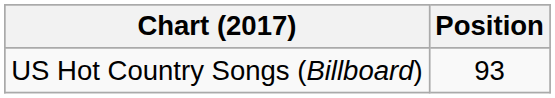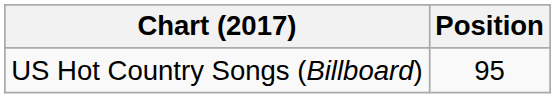 <table class="wikitable">
 <tr>
 <th>Chart (2017)</th>
 <th>Position</th>
 </tr>
 <tr>
 <td>US Hot Country Songs (<em>Billboard</em>)</td>
-<td align="center">93</td>
+<td align="center">95</td>
 </tr>
 </table>
